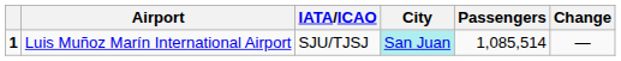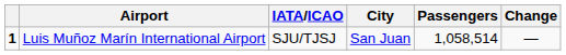 <table class="wikitable sortable">
 <tr>
 <th></th>
 <th>Airport</th>
 <th><a href='#'>IATA</a>/<a href='#'>ICAO</a></th>
 <th>City</th>
 <th>Passengers</th>
 <th>Change</th>
 </tr>
 <tr>
 <td><strong>1</strong></td>
 <td><a href='#'>Luis Muñoz Marín International Airport</a></td>
 <td>SJU/TJSJ</td>
-<td style="background: paleturquoise;"><a href='#'>San Juan</a></td>
-<td align="right">1,085,514</td>
+<td><a href='#'>San Juan</a></td>
+<td align="right">1,058,514</td>
 <td align="center">—</td>
 </tr>
 </table>
